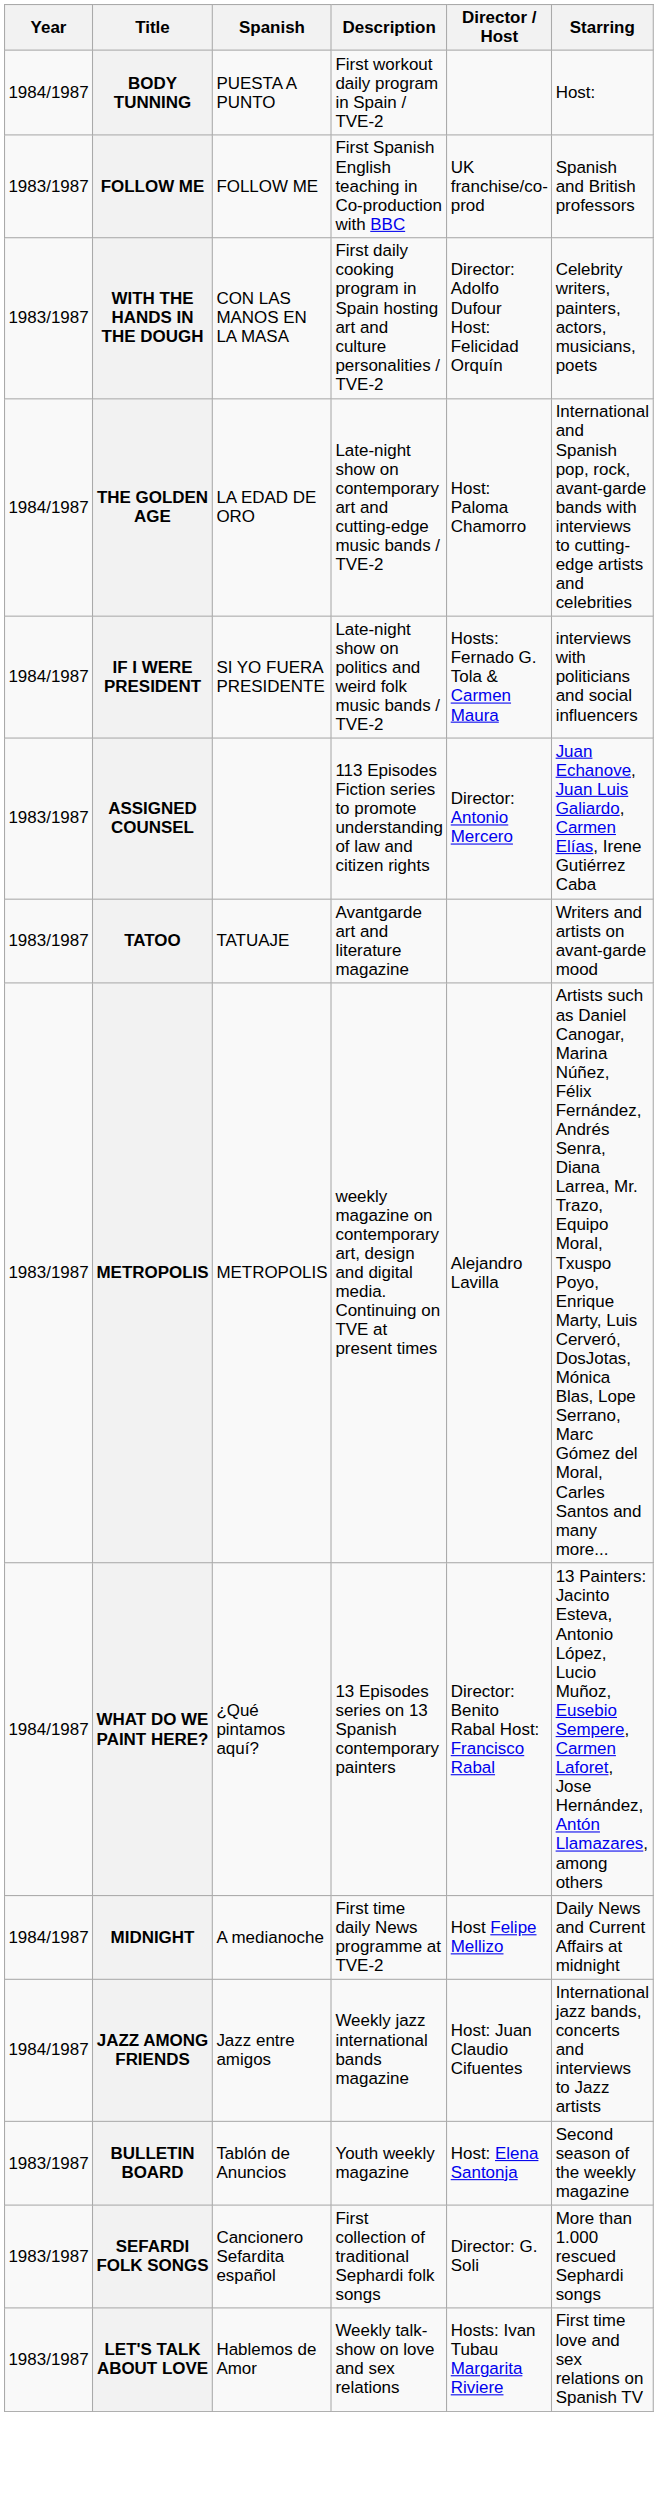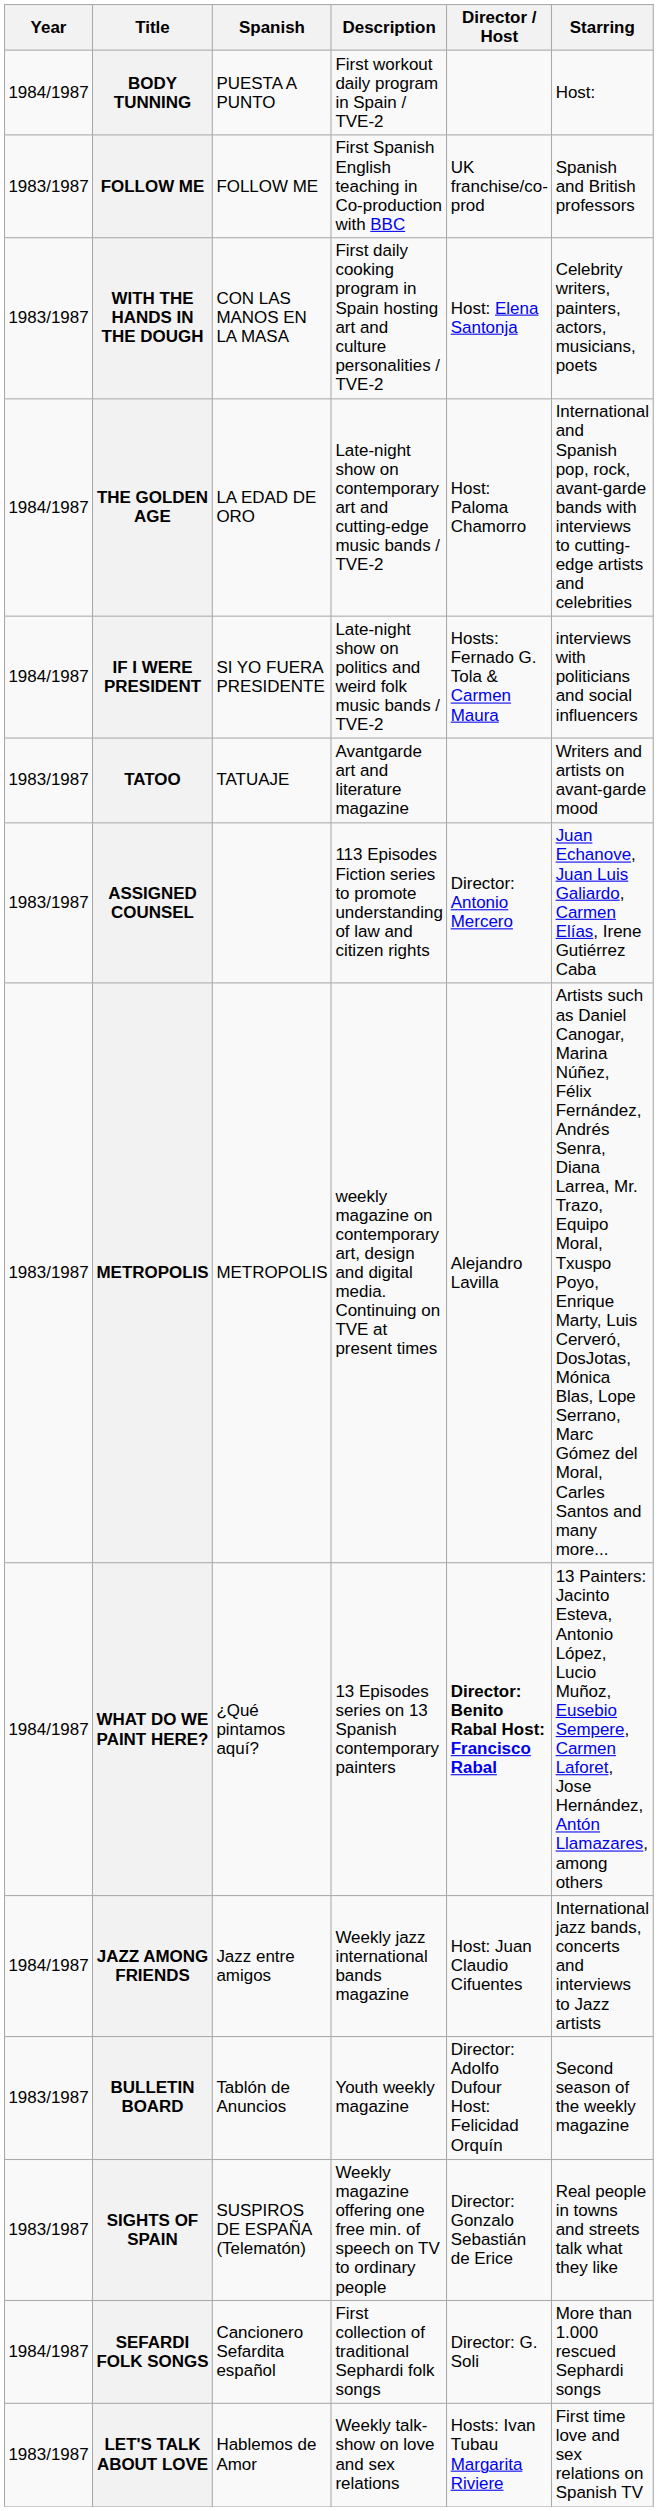 <table class="wikitable plainrowheaders sortable">
 <tr>
 <th scope="col">Year</th>
 <th scope="col">Title</th>
 <th scope="col">Spanish</th>
 <th scope="col">Description</th>
 <th>Director / Host</th>
 <th>Starring</th>
 </tr>
 <tr>
 <td>1984/1987</td>
 <th scope="row">BODY TUNNING<em></em></th>
 <td>PUESTA A PUNTO</td>
 <td>First workout daily program in Spain / TVE-2</td>
 <td></td>
 <td>Host: </td>
 </tr>
 <tr>
 <td>1983/1987</td>
 <th scope="row">FOLLOW ME</th>
 <td>FOLLOW ME</td>
 <td>First Spanish English teaching in Co-production with <a href='#'>BBC</a></td>
 <td>UK franchise/co-prod</td>
 <td>Spanish and British professors</td>
 </tr>
 <tr>
 <td>1983/1987</td>
 <th scope="row">WITH THE HANDS IN THE DOUGH <em></em></th>
 <td>CON LAS MANOS EN LA MASA</td>
 <td>First daily cooking program in Spain hosting art and culture personalities / TVE-2</td>
-<td>Director: Adolfo Dufour<br>Host: Felicidad Orquín</td>
+<td>Host: <a href='#'>Elena Santonja</a></td>
 <td>Celebrity writers, painters, actors, musicians, poets</td>
 </tr>
 <tr>
 <td>1984/1987</td>
 <th scope="row">THE GOLDEN AGE</th>
 <td>LA EDAD DE ORO</td>
 <td>Late-night show on contemporary art and cutting-edge music bands / TVE-2</td>
 <td>Host: Paloma Chamorro</td>
 <td>International and Spanish pop, rock, avant-garde bands with interviews to cutting-edge artists and celebrities</td>
 </tr>
 <tr>
 <td>1984/1987</td>
 <th scope="row">IF I WERE PRESIDENT</th>
 <td>SI YO FUERA PRESIDENTE</td>
 <td>Late-night show on politics and weird folk music bands / TVE-2</td>
 <td>Hosts: Fernado G. Tola & <a href='#'>Carmen Maura</a></td>
 <td>interviews with politicians and social influencers</td>
 </tr>
 <tr>
 <td>1983/1987</td>
+<th scope="row">TATOO</th>
+<td>TATUAJE</td>
+<td>Avantgarde art and literature magazine</td>
+<td></td>
+<td>Writers and artists on avant-garde mood</td>
+</tr>
+<tr>
+<td>1983/1987</td>
 <th scope="row">ASSIGNED COUNSEL</th>
 <td></td>
 <td>113 Episodes Fiction series to promote understanding of law and citizen rights</td>
 <td>Director: <a href='#'>Antonio Mercero</a></td>
 <td><a href='#'>Juan Echanove</a>, <a href='#'>Juan Luis Galiardo</a>, <a href='#'>Carmen Elías</a>, Irene Gutiérrez Caba</td>
-</tr>
-<tr>
-<td>1983/1987</td>
-<th scope="row">TATOO</th>
-<td>TATUAJE</td>
-<td>Avantgarde art and literature magazine</td>
-<td></td>
-<td>Writers and artists on avant-garde mood</td>
 </tr>
 <tr>
 <td>1983/1987</td>
 <th scope="row">METROPOLIS</th>
 <td>METROPOLIS</td>
 <td>weekly magazine on contemporary art, design and digital media. Continuing on TVE at present times</td>
 <td>Alejandro Lavilla</td>
 <td>Artists such as Daniel Canogar, Marina Núñez, Félix Fernández, Andrés Senra,<br>Diana Larrea, Mr. Trazo, Equipo Moral, Txuspo Poyo, Enrique Marty, Luis Cerveró,<br>DosJotas, Mónica Blas, Lope Serrano, Marc Gómez del Moral, Carles Santos and many more...</td>
 </tr>
 <tr>
 <td>1984/1987</td>
 <th scope="row">WHAT DO WE PAINT HERE?</th>
 <td>¿Qué pintamos aquí?</td>
 <td>13 Episodes series on 13 Spanish contemporary painters</td>
-<td>Director: Benito Rabal Host: <a href='#'>Francisco Rabal</a></td>
+<td><strong>Director: Benito Rabal Host: <a href='#'>Francisco Rabal</a></strong></td>
 <td>13 Painters: Jacinto Esteva, Antonio López, Lucio Muñoz, <a href='#'>Eusebio Sempere</a>, <a href='#'>Carmen Laforet</a>, Jose Hernández, <a href='#'>Antón Llamazares</a>, among others</td>
-</tr>
-<tr>
-<td>1984/1987</td>
-<th scope="row">MIDNIGHT</th>
-<td>A medianoche</td>
-<td>First time daily News programme at TVE-2</td>
-<td>Host <a href='#'>Felipe Mellizo</a></td>
-<td>Daily News and Current Affairs at midnight</td>
 </tr>
 <tr>
 <td>1984/1987</td>
 <th scope="row">JAZZ AMONG FRIENDS</th>
 <td>Jazz entre amigos</td>
 <td>Weekly jazz international bands magazine</td>
 <td>Host: Juan Claudio Cifuentes</td>
 <td>International jazz bands, concerts and interviews to Jazz artists</td>
 </tr>
 <tr>
 <td>1983/1987</td>
 <th scope="row">BULLETIN BOARD</th>
 <td>Tablón de Anuncios</td>
 <td>Youth weekly magazine</td>
-<td>Host: <a href='#'>Elena Santonja</a></td>
+<td>Director: Adolfo Dufour<br>Host: Felicidad Orquín</td>
 <td>Second season of the weekly magazine</td>
 </tr>
 <tr>
 <td>1983/1987</td>
+<th scope="row">SIGHTS OF SPAIN</th>
+<td>SUSPIROS DE ESPAÑA (Telematón)</td>
+<td>Weekly magazine offering one free min. of speech on TV to ordinary people</td>
+<td>Director: Gonzalo Sebastián de Erice</td>
+<td>Real people in towns and streets talk what they like</td>
+</tr>
+<tr>
+<td>1984/1987</td>
 <th scope="row">SEFARDI FOLK SONGS</th>
 <td>Cancionero Sefardita español</td>
 <td>First collection of traditional Sephardi folk songs</td>
 <td>Director: G. Soli</td>
 <td>More than 1.000 rescued Sephardi songs</td>
 </tr>
 <tr>
 <td>1983/1987</td>
 <th scope="row">LET'S TALK ABOUT LOVE</th>
 <td>Hablemos de Amor</td>
 <td>Weekly talk-show on love and sex relations</td>
 <td>Hosts: Ivan Tubau<br><a href='#'>Margarita Riviere</a></td>
 <td>First time love and sex relations on Spanish TV</td>
 </tr>
 <tr>
 </tr>
 </table>
